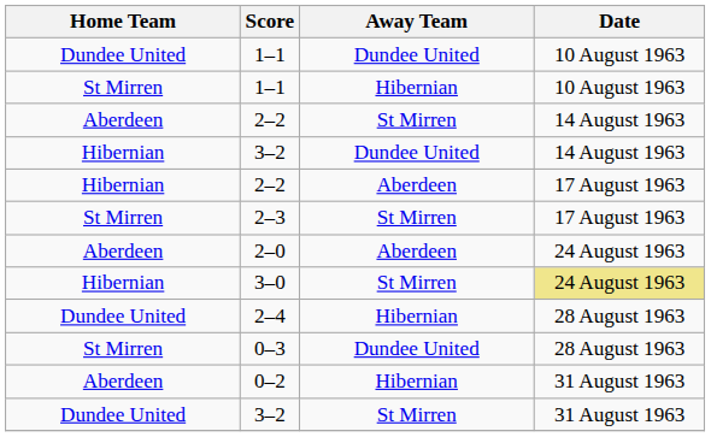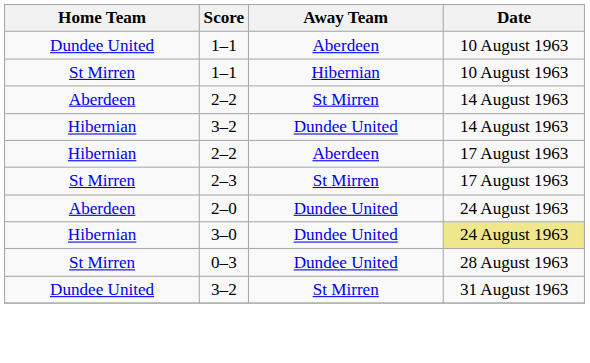 <table class="wikitable" style="text-align:center;">
 <tr>
 <th width=175>Home Team</th>
 <th width=20>Score</th>
 <th width=175>Away Team</th>
 <th width= 125>Date</th>
 </tr>
 <tr>
 <td><a href='#'>Dundee United</a></td>
 <td>1–1</td>
-<td><a href='#'>Dundee United</a></td>
+<td><a href='#'>Aberdeen</a></td>
 <td>10 August 1963</td>
 </tr>
 <tr>
 <td><a href='#'>St Mirren</a></td>
 <td>1–1</td>
 <td><a href='#'>Hibernian</a></td>
 <td>10 August 1963</td>
 </tr>
 <tr>
 <td><a href='#'>Aberdeen</a></td>
 <td>2–2</td>
 <td><a href='#'>St Mirren</a></td>
 <td>14 August 1963</td>
 </tr>
 <tr>
 <td><a href='#'>Hibernian</a></td>
 <td>3–2</td>
 <td><a href='#'>Dundee United</a></td>
 <td>14 August 1963</td>
 </tr>
 <tr>
 <td><a href='#'>Hibernian</a></td>
 <td>2–2</td>
 <td><a href='#'>Aberdeen</a></td>
 <td>17 August 1963</td>
 </tr>
 <tr>
 <td><a href='#'>St Mirren</a></td>
 <td>2–3</td>
 <td><a href='#'>St Mirren</a></td>
 <td>17 August 1963</td>
 </tr>
 <tr>
 <td><a href='#'>Aberdeen</a></td>
 <td>2–0</td>
-<td><a href='#'>Aberdeen</a></td>
+<td><a href='#'>Dundee United</a></td>
 <td>24 August 1963</td>
 </tr>
 <tr>
 <td><a href='#'>Hibernian</a></td>
 <td>3–0</td>
-<td><a href='#'>St Mirren</a></td>
+<td><a href='#'>Dundee United</a></td>
 <td style="background: khaki;">24 August 1963</td>
-</tr>
-<tr>
-<td><a href='#'>Dundee United</a></td>
-<td>2–4</td>
-<td><a href='#'>Hibernian</a></td>
-<td>28 August 1963</td>
 </tr>
 <tr>
 <td><a href='#'>St Mirren</a></td>
 <td>0–3</td>
 <td><a href='#'>Dundee United</a></td>
 <td>28 August 1963</td>
-</tr>
-<tr>
-<td><a href='#'>Aberdeen</a></td>
-<td>0–2</td>
-<td><a href='#'>Hibernian</a></td>
-<td>31 August 1963</td>
 </tr>
 <tr>
 <td><a href='#'>Dundee United</a></td>
 <td>3–2</td>
 <td><a href='#'>St Mirren</a></td>
 <td>31 August 1963</td>
 </tr>
 <tr>
 </tr>
 </table>
